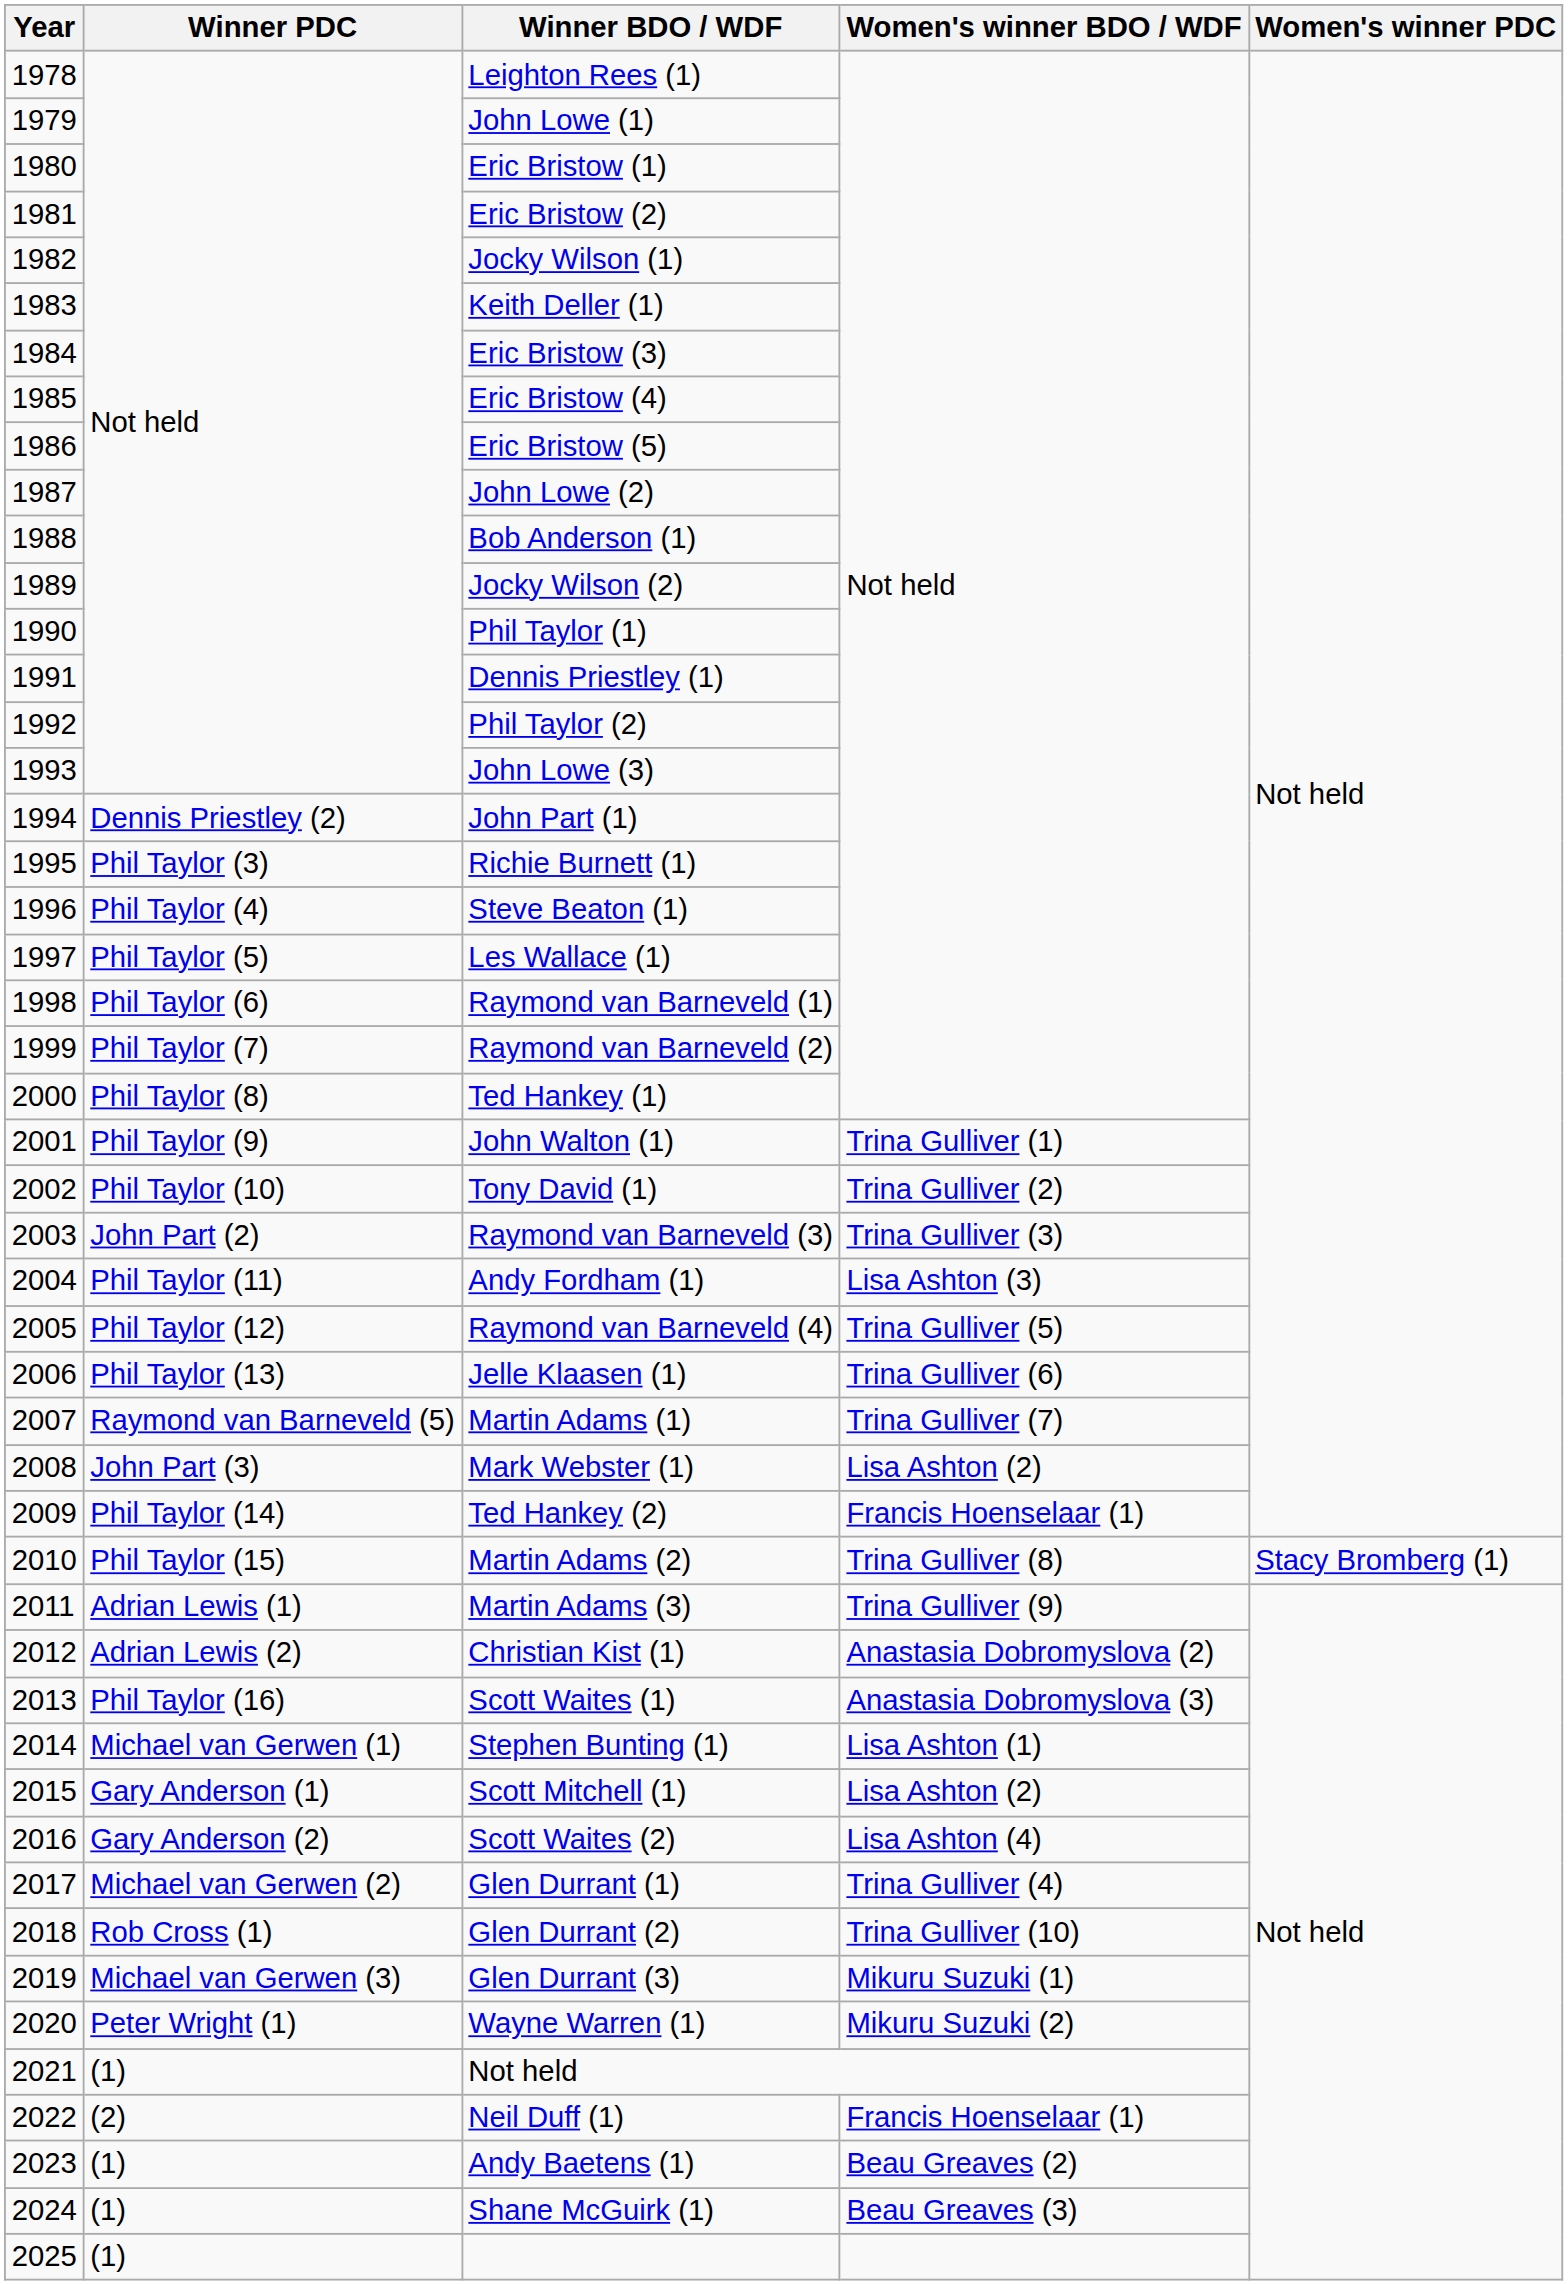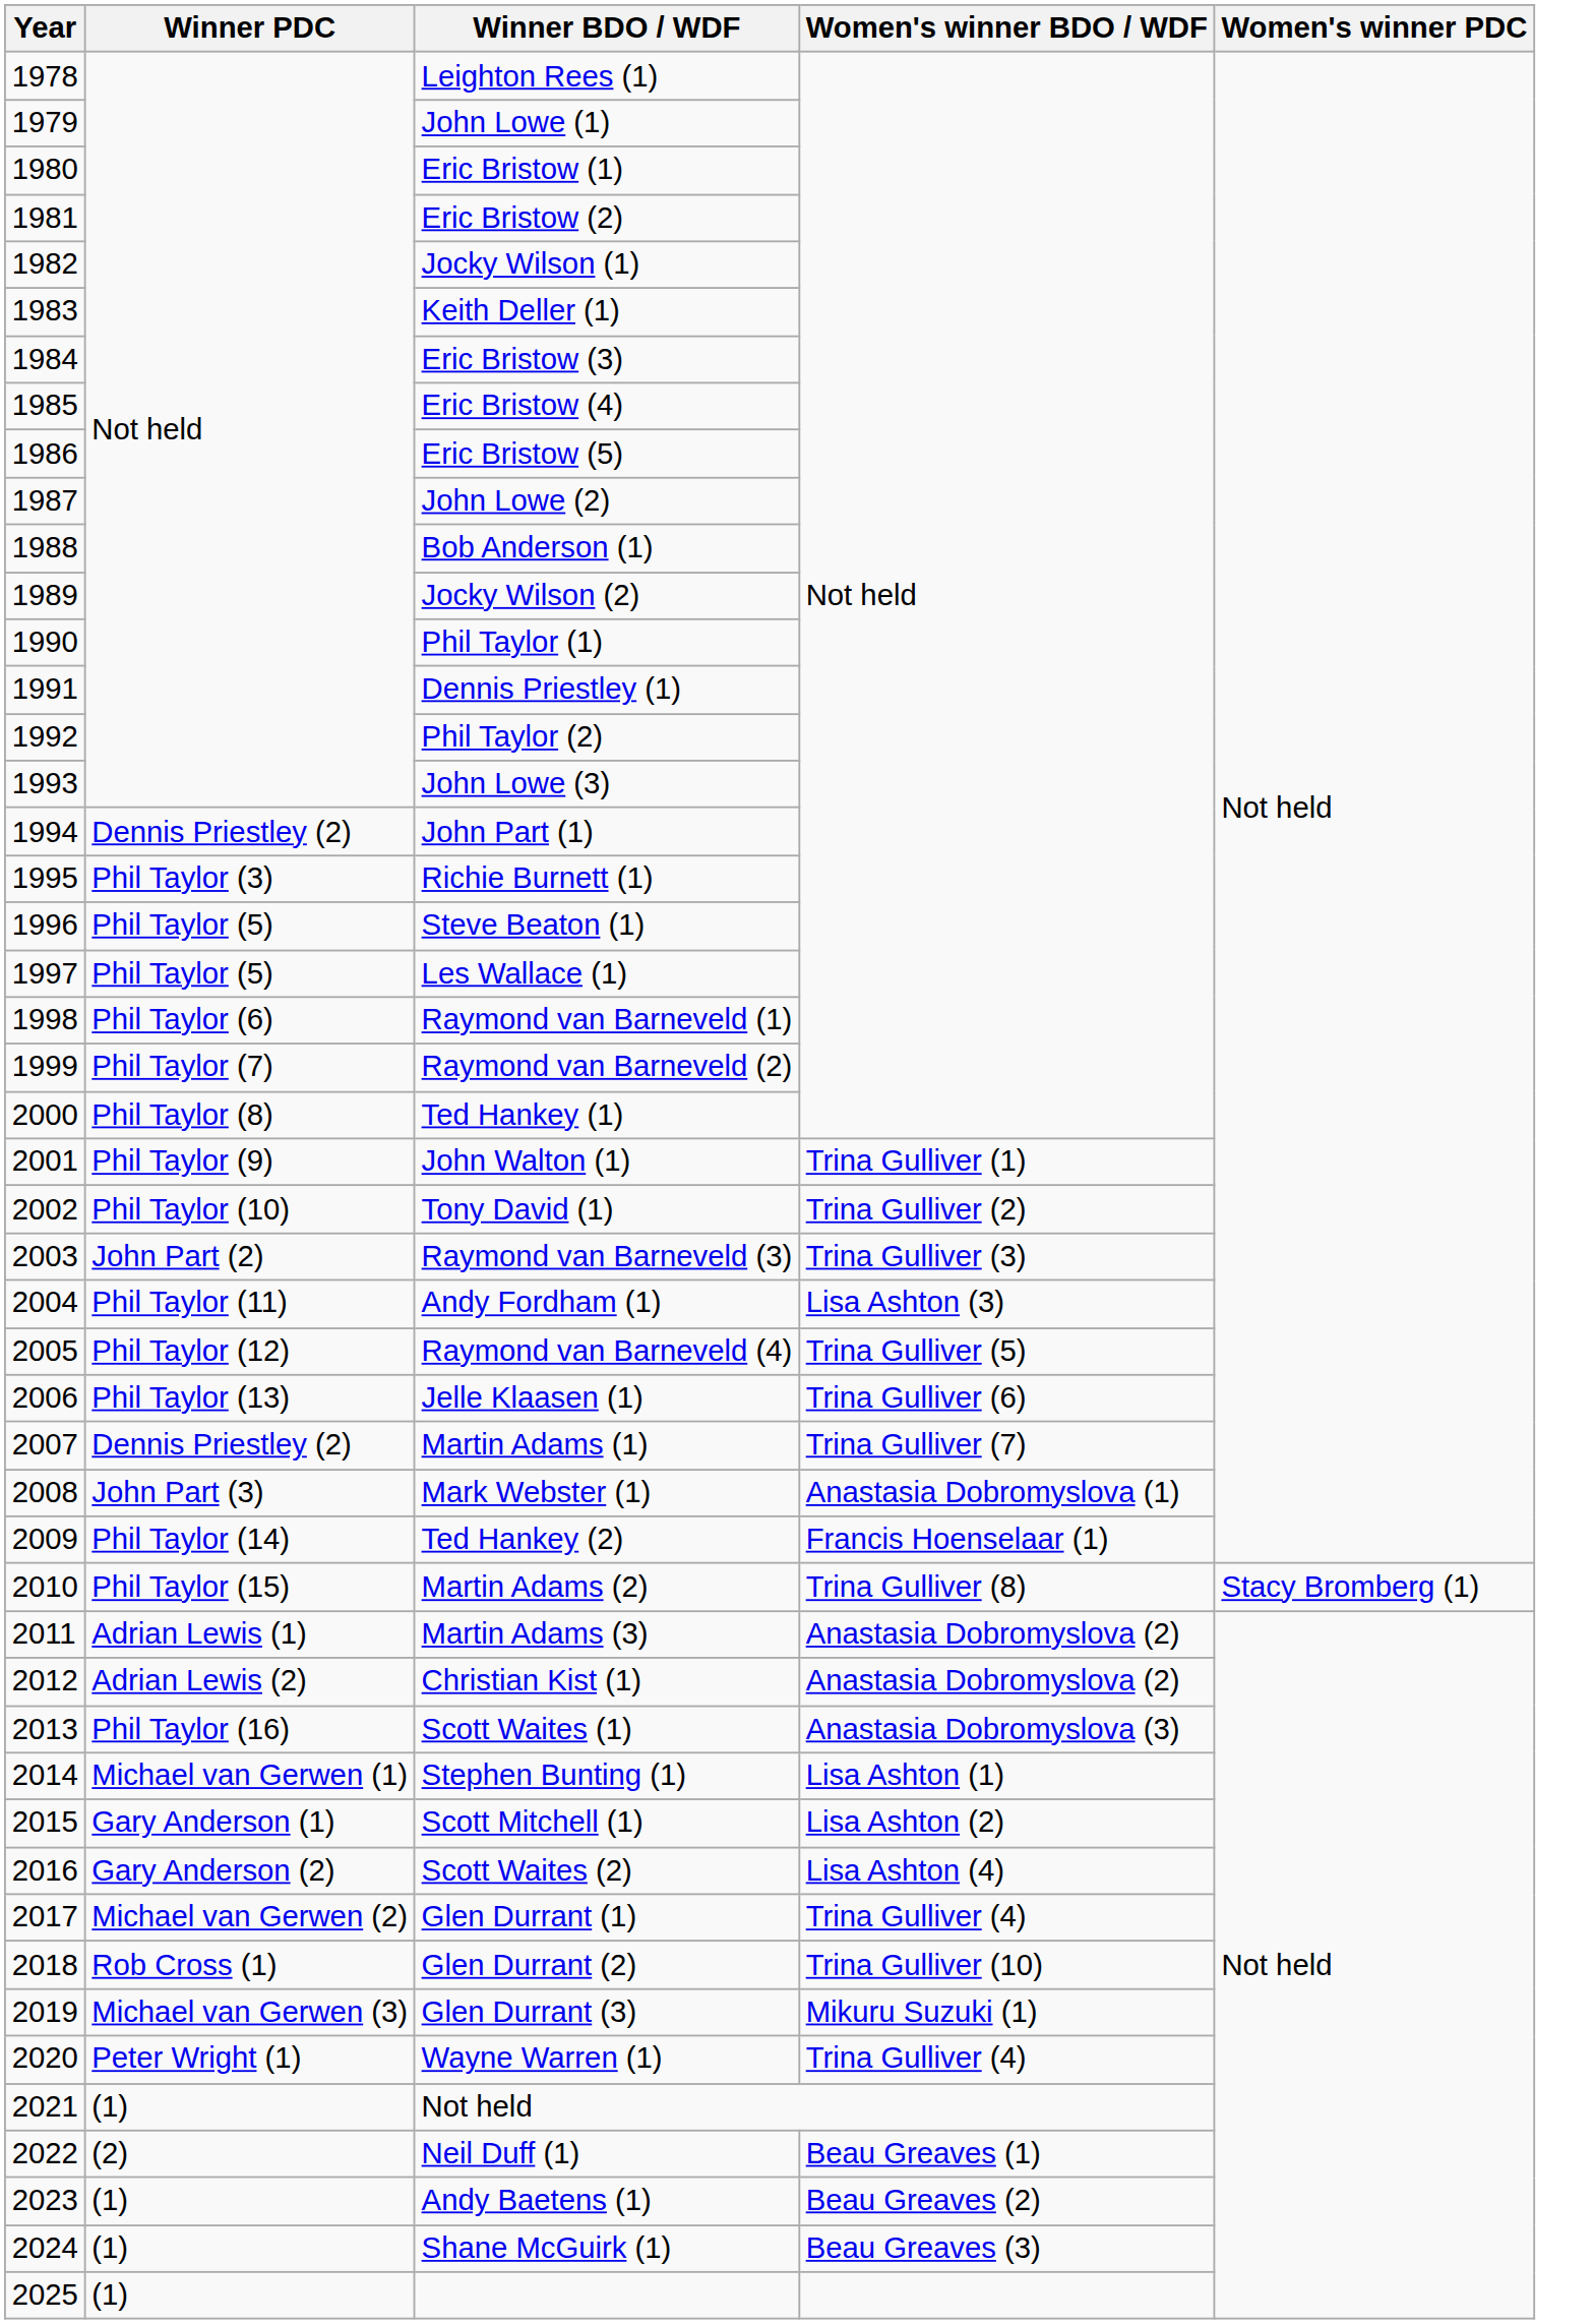 <table class="wikitable">
 <tr style="background:#efefef;">
 <th>Year</th>
 <th>Winner PDC</th>
 <th>Winner BDO / WDF</th>
 <th>Women's winner BDO / WDF</th>
 <th>Women's winner PDC</th>
 </tr>
 <tr>
 <td>1978</td>
 <td rowspan=16>Not held</td>
 <td> <a href='#'>Leighton Rees</a> (1)</td>
 <td rowspan=23>Not held</td>
 <td rowspan=32>Not held</td>
 </tr>
 <tr>
 <td>1979</td>
 <td> <a href='#'>John Lowe</a> (1)</td>
 </tr>
 <tr>
 <td>1980</td>
 <td> <a href='#'>Eric Bristow</a> (1)</td>
 </tr>
 <tr>
 <td>1981</td>
 <td> <a href='#'>Eric Bristow</a> (2)</td>
 </tr>
 <tr>
 <td>1982</td>
 <td> <a href='#'>Jocky Wilson</a> (1)</td>
 </tr>
 <tr>
 <td>1983</td>
 <td> <a href='#'>Keith Deller</a> (1)</td>
 </tr>
 <tr>
 <td>1984</td>
 <td> <a href='#'>Eric Bristow</a> (3)</td>
 </tr>
 <tr>
 <td>1985</td>
 <td> <a href='#'>Eric Bristow</a> (4)</td>
 </tr>
 <tr>
 <td>1986</td>
 <td> <a href='#'>Eric Bristow</a> (5)</td>
 </tr>
 <tr>
 <td>1987</td>
 <td> <a href='#'>John Lowe</a> (2)</td>
 </tr>
 <tr>
 <td>1988</td>
 <td> <a href='#'>Bob Anderson</a> (1)</td>
 </tr>
 <tr>
 <td>1989</td>
 <td> <a href='#'>Jocky Wilson</a> (2)</td>
 </tr>
 <tr>
 <td>1990</td>
 <td> <a href='#'>Phil Taylor</a> (1)</td>
 </tr>
 <tr>
 <td>1991</td>
 <td> <a href='#'>Dennis Priestley</a> (1)</td>
 </tr>
 <tr>
 <td>1992</td>
 <td> <a href='#'>Phil Taylor</a> (2)</td>
 </tr>
 <tr>
 <td>1993</td>
 <td> <a href='#'>John Lowe</a> (3)</td>
 </tr>
 <tr>
 <td>1994</td>
 <td> <a href='#'>Dennis Priestley</a> (2)</td>
 <td> <a href='#'>John Part</a> (1)</td>
 </tr>
 <tr>
 <td>1995</td>
 <td> <a href='#'>Phil Taylor</a> (3)</td>
 <td> <a href='#'>Richie Burnett</a> (1)</td>
 </tr>
 <tr>
 <td>1996</td>
-<td> <a href='#'>Phil Taylor</a> (4)</td>
+<td> <a href='#'>Phil Taylor</a> (5)</td>
 <td> <a href='#'>Steve Beaton</a> (1)</td>
 </tr>
 <tr>
 <td>1997</td>
 <td> <a href='#'>Phil Taylor</a> (5)</td>
 <td> <a href='#'>Les Wallace</a> (1)</td>
 </tr>
 <tr>
 <td>1998</td>
 <td> <a href='#'>Phil Taylor</a> (6)</td>
 <td> <a href='#'>Raymond van Barneveld</a> (1)</td>
 </tr>
 <tr>
 <td>1999</td>
 <td> <a href='#'>Phil Taylor</a> (7)</td>
 <td> <a href='#'>Raymond van Barneveld</a> (2)</td>
 </tr>
 <tr>
 <td>2000</td>
 <td> <a href='#'>Phil Taylor</a> (8)</td>
 <td> <a href='#'>Ted Hankey</a> (1)</td>
 </tr>
 <tr>
 <td>2001</td>
 <td> <a href='#'>Phil Taylor</a> (9)</td>
 <td> <a href='#'>John Walton</a> (1)</td>
 <td> <a href='#'>Trina Gulliver</a> (1)</td>
 </tr>
 <tr>
 <td>2002</td>
 <td> <a href='#'>Phil Taylor</a> (10)</td>
 <td> <a href='#'>Tony David</a> (1)</td>
 <td> <a href='#'>Trina Gulliver</a> (2)</td>
 </tr>
 <tr>
 <td>2003</td>
 <td> <a href='#'>John Part</a> (2)</td>
 <td> <a href='#'>Raymond van Barneveld</a> (3)</td>
 <td> <a href='#'>Trina Gulliver</a> (3)</td>
 </tr>
 <tr>
 <td>2004</td>
 <td> <a href='#'>Phil Taylor</a> (11)</td>
 <td> <a href='#'>Andy Fordham</a> (1)</td>
 <td> <a href='#'>Lisa Ashton</a> (3)</td>
 </tr>
 <tr>
 <td>2005</td>
 <td> <a href='#'>Phil Taylor</a> (12)</td>
 <td> <a href='#'>Raymond van Barneveld</a> (4)</td>
 <td> <a href='#'>Trina Gulliver</a> (5)</td>
 </tr>
 <tr>
 <td>2006</td>
 <td> <a href='#'>Phil Taylor</a> (13)</td>
 <td> <a href='#'>Jelle Klaasen</a> (1)</td>
 <td> <a href='#'>Trina Gulliver</a> (6)</td>
 </tr>
 <tr>
 <td>2007</td>
-<td> <a href='#'>Raymond van Barneveld</a> (5)</td>
+<td> <a href='#'>Dennis Priestley</a> (2)</td>
 <td> <a href='#'>Martin Adams</a> (1)</td>
 <td> <a href='#'>Trina Gulliver</a> (7)</td>
 </tr>
 <tr>
 <td>2008</td>
 <td> <a href='#'>John Part</a> (3)</td>
 <td> <a href='#'>Mark Webster</a> (1)</td>
-<td> <a href='#'>Lisa Ashton</a> (2)</td>
+<td> <a href='#'>Anastasia Dobromyslova</a> (1)</td>
 </tr>
 <tr>
 <td>2009</td>
 <td> <a href='#'>Phil Taylor</a> (14)</td>
 <td> <a href='#'>Ted Hankey</a> (2)</td>
 <td> <a href='#'>Francis Hoenselaar</a> (1)</td>
 </tr>
 <tr>
 <td>2010</td>
 <td> <a href='#'>Phil Taylor</a> (15)</td>
 <td> <a href='#'>Martin Adams</a> (2)</td>
 <td> <a href='#'>Trina Gulliver</a> (8)</td>
 <td> <a href='#'>Stacy Bromberg</a> (1)</td>
 </tr>
 <tr>
 <td>2011</td>
 <td> <a href='#'>Adrian Lewis</a> (1)</td>
 <td> <a href='#'>Martin Adams</a> (3)</td>
-<td> <a href='#'>Trina Gulliver</a> (9)</td>
+<td> <a href='#'>Anastasia Dobromyslova</a> (2)</td>
 <td rowspan=15>Not held</td>
 </tr>
 <tr>
 <td>2012</td>
 <td> <a href='#'>Adrian Lewis</a> (2)</td>
 <td> <a href='#'>Christian Kist</a> (1)</td>
 <td> <a href='#'>Anastasia Dobromyslova</a> (2)</td>
 </tr>
 <tr>
 <td>2013</td>
 <td> <a href='#'>Phil Taylor</a> (16)</td>
 <td> <a href='#'>Scott Waites</a> (1)</td>
 <td> <a href='#'>Anastasia Dobromyslova</a> (3)</td>
 </tr>
 <tr>
 <td>2014</td>
 <td> <a href='#'>Michael van Gerwen</a> (1)</td>
 <td> <a href='#'>Stephen Bunting</a> (1)</td>
 <td> <a href='#'>Lisa Ashton</a> (1)</td>
 </tr>
 <tr>
 <td>2015</td>
 <td> <a href='#'>Gary Anderson</a> (1)</td>
 <td> <a href='#'>Scott Mitchell</a> (1)</td>
 <td> <a href='#'>Lisa Ashton</a> (2)</td>
 </tr>
 <tr>
 <td>2016</td>
 <td> <a href='#'>Gary Anderson</a> (2)</td>
 <td> <a href='#'>Scott Waites</a> (2)</td>
 <td> <a href='#'>Lisa Ashton</a> (4)</td>
 </tr>
 <tr>
 <td>2017</td>
 <td> <a href='#'>Michael van Gerwen</a> (2)</td>
 <td> <a href='#'>Glen Durrant</a> (1)</td>
 <td> <a href='#'>Trina Gulliver</a> (4)</td>
 </tr>
 <tr>
 <td>2018</td>
 <td> <a href='#'>Rob Cross</a> (1)</td>
 <td> <a href='#'>Glen Durrant</a> (2)</td>
 <td> <a href='#'>Trina Gulliver</a> (10)</td>
 </tr>
 <tr>
 <td>2019</td>
 <td> <a href='#'>Michael van Gerwen</a> (3)</td>
 <td> <a href='#'>Glen Durrant</a> (3)</td>
 <td> <a href='#'>Mikuru Suzuki</a> (1)</td>
 </tr>
 <tr>
 <td>2020</td>
 <td> <a href='#'>Peter Wright</a> (1)</td>
 <td> <a href='#'>Wayne Warren</a> (1)</td>
-<td> <a href='#'>Mikuru Suzuki</a> (2)</td>
+<td> <a href='#'>Trina Gulliver</a> (4)</td>
 </tr>
 <tr>
 <td>2021</td>
 <td> (1)</td>
 <td colspan=2>Not held</td>
 </tr>
 <tr>
 <td>2022</td>
 <td> (2)</td>
 <td> <a href='#'>Neil Duff</a> (1)</td>
-<td> <a href='#'>Francis Hoenselaar</a> (1)</td>
+<td> <a href='#'>Beau Greaves</a> (1)</td>
 </tr>
 <tr>
 <td>2023</td>
 <td> (1)</td>
 <td> <a href='#'>Andy Baetens</a> (1)</td>
 <td> <a href='#'>Beau Greaves</a> (2)</td>
 </tr>
 <tr>
 <td>2024</td>
 <td> (1)</td>
 <td> <a href='#'>Shane McGuirk</a> (1)</td>
 <td> <a href='#'>Beau Greaves</a> (3)</td>
 </tr>
 <tr>
 <td>2025</td>
 <td> (1)</td>
 <td></td>
 <td></td>
 </tr>
 </table>
